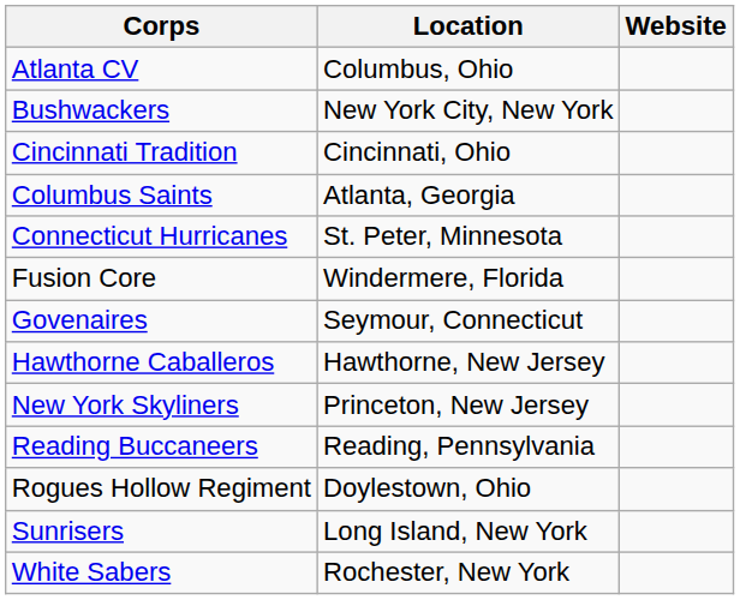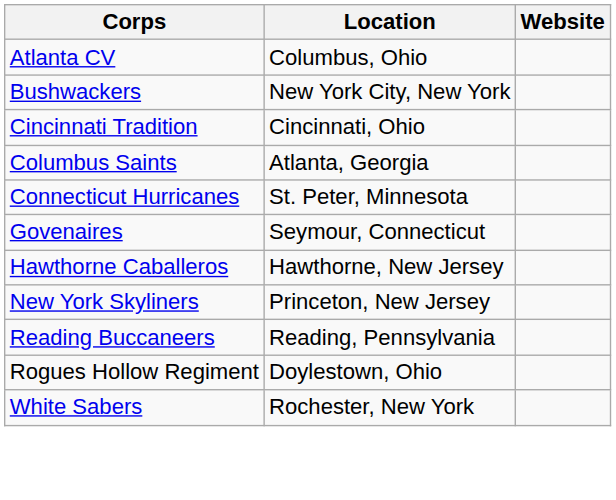 <table class="wikitable">
 <tr>
 <th>Corps</th>
 <th>Location</th>
 <th>Website</th>
 </tr>
 <tr>
 <td><a href='#'>Atlanta CV</a></td>
 <td>Columbus, Ohio</td>
 <td></td>
 </tr>
 <tr>
 <td><a href='#'>Bushwackers</a></td>
 <td>New York City, New York</td>
 <td></td>
 </tr>
 <tr>
 <td><a href='#'>Cincinnati Tradition</a></td>
 <td>Cincinnati, Ohio</td>
 <td></td>
 </tr>
 <tr>
 <td><a href='#'>Columbus Saints</a></td>
 <td>Atlanta, Georgia</td>
 <td></td>
 </tr>
 <tr>
 <td><a href='#'>Connecticut Hurricanes</a></td>
 <td>St. Peter, Minnesota</td>
 <td></td>
 </tr>
 <tr>
-<td>Fusion Core</td>
-<td>Windermere, Florida</td>
-<td></td>
-</tr>
-<tr>
 <td><a href='#'>Govenaires</a></td>
 <td>Seymour, Connecticut</td>
 <td></td>
 </tr>
 <tr>
 <td><a href='#'>Hawthorne Caballeros</a></td>
 <td>Hawthorne, New Jersey</td>
 <td></td>
 </tr>
 <tr>
 <td><a href='#'>New York Skyliners</a></td>
 <td>Princeton, New Jersey</td>
 <td></td>
 </tr>
 <tr>
 <td><a href='#'>Reading Buccaneers</a></td>
 <td>Reading, Pennsylvania</td>
 <td></td>
 </tr>
 <tr>
 <td>Rogues Hollow Regiment</td>
 <td>Doylestown, Ohio</td>
 <td></td>
 </tr>
 <tr>
-<td><a href='#'>Sunrisers</a></td>
-<td>Long Island, New York</td>
-<td></td>
-</tr>
-<tr>
 <td><a href='#'>White Sabers</a></td>
 <td>Rochester, New York</td>
 <td></td>
 </tr>
 </table>
